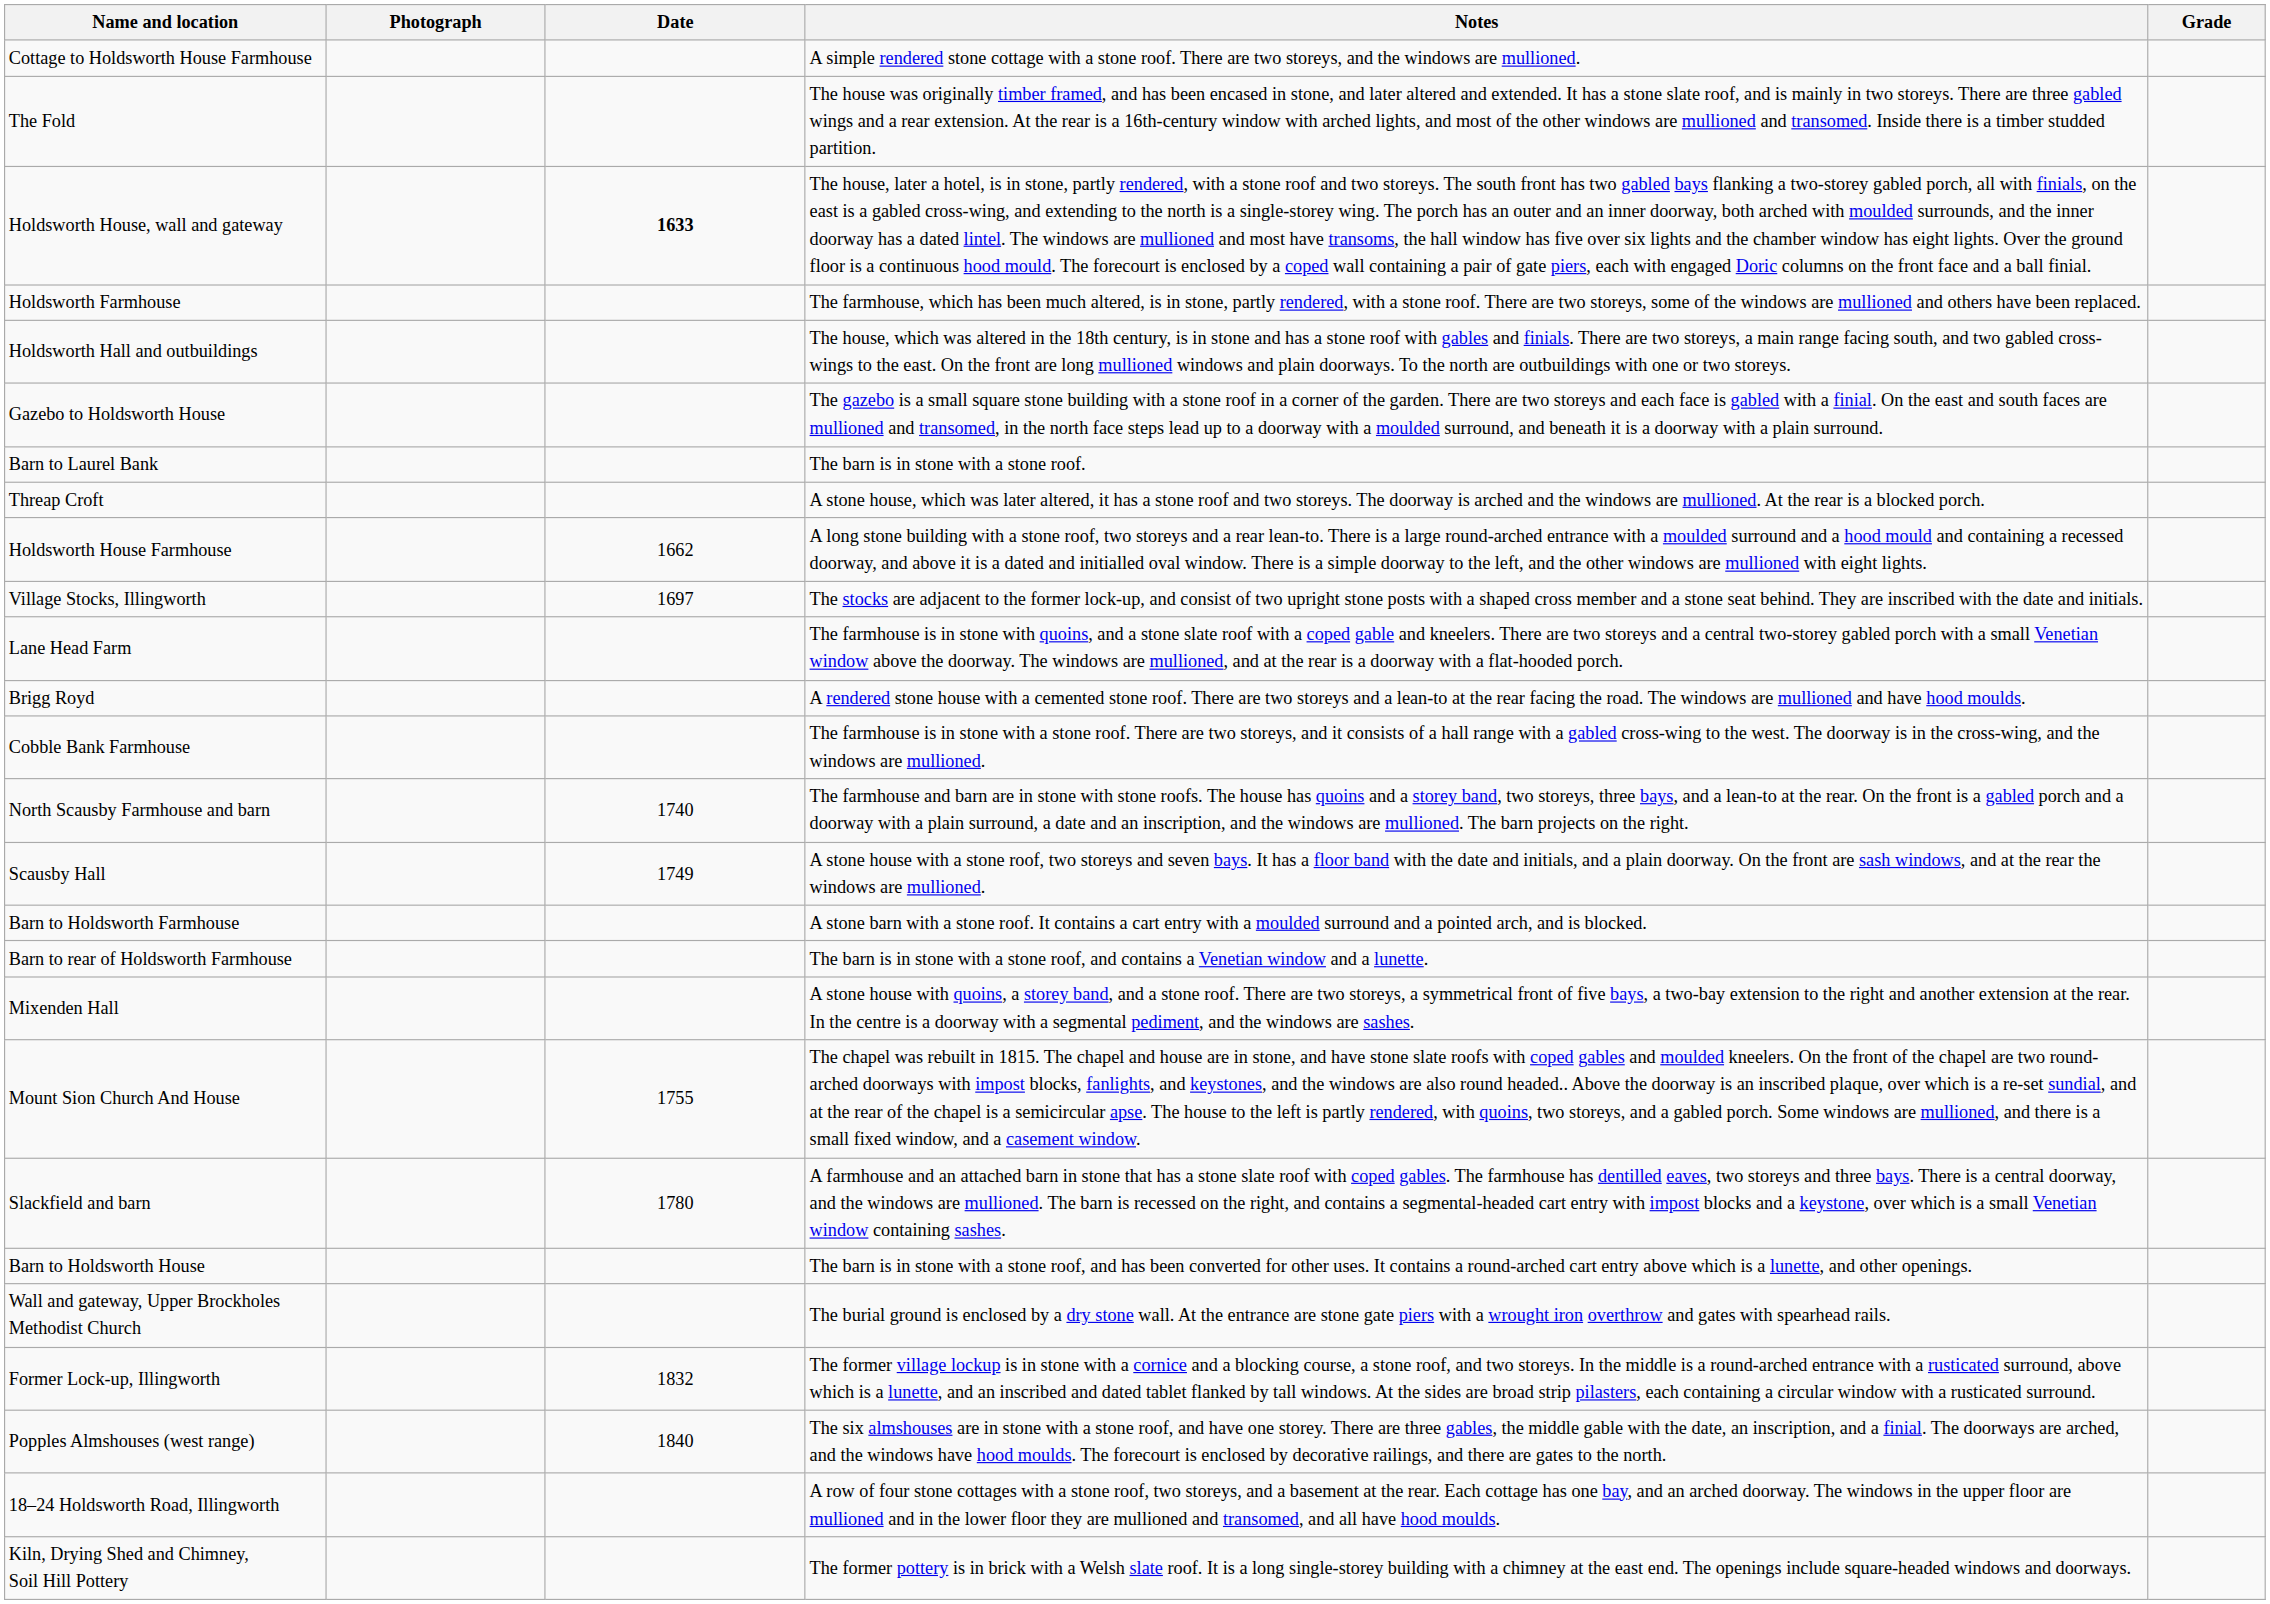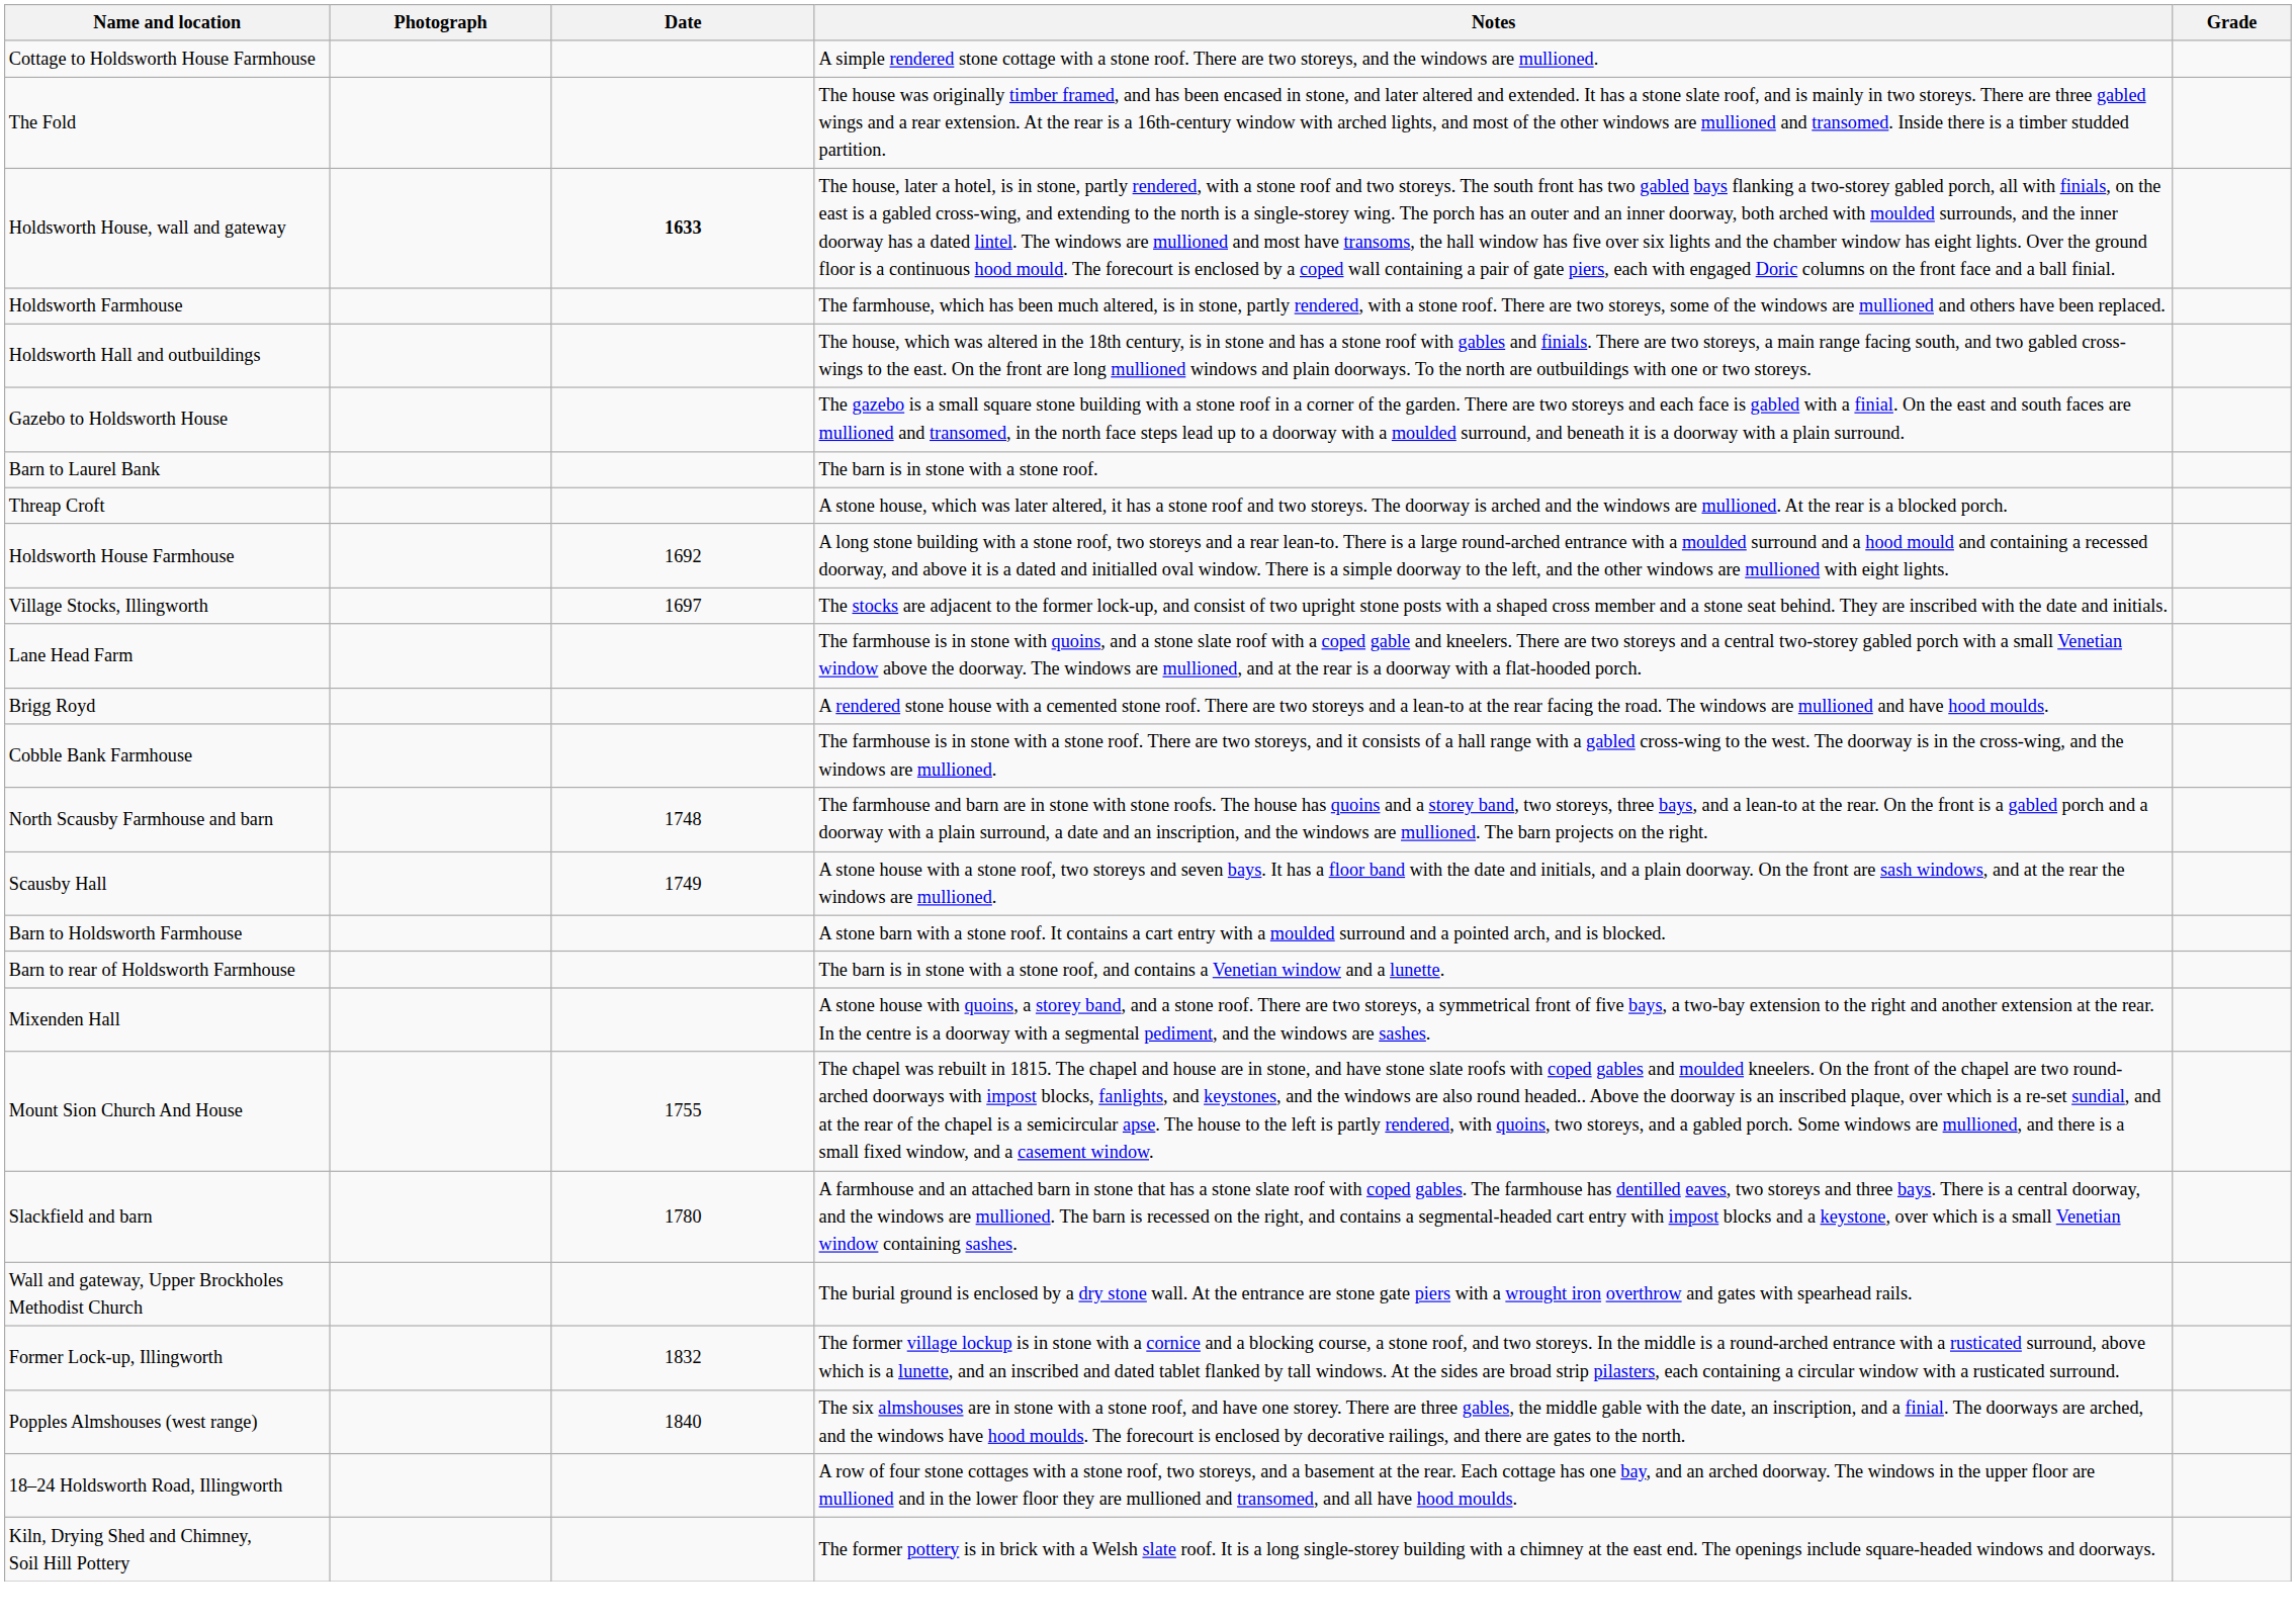 <table class="wikitable sortable plainrowheaders" style="width:100%; border:0; text-align:left; line-height:150%;">
 <tr>
 <th scope="col"  style="width:150px">Name and location</th>
 <th scope="col"  style="width:100px" class="unsortable">Photograph</th>
 <th scope="col"  style="width:120px">Date</th>
 <th scope="col"  style="width:650px" class="unsortable">Notes</th>
 <th scope="col"  style="width:50px">Grade</th>
 </tr>
 <tr>
 <td>Cottage to Holdsworth House Farmhouse<br><small></small></td>
 <td></td>
 <td align="center"></td>
 <td>A simple <a href='#'>rendered</a> stone cottage with a stone roof.  There are two storeys, and the windows are <a href='#'>mullioned</a>.</td>
 <td align="center" ></td>
 </tr>
 <tr>
 <td>The Fold<br><small></small></td>
 <td></td>
 <td align="center"></td>
 <td>The house was originally <a href='#'>timber framed</a>, and has been encased in stone, and later altered and extended.  It has a stone slate roof, and is mainly in two storeys.  There are three <a href='#'>gabled</a> wings and a rear extension.  At the rear is a 16th-century window with arched lights, and most of the other windows are <a href='#'>mullioned</a> and <a href='#'>transomed</a>.  Inside there is a timber studded partition.</td>
 <td align="center" ></td>
 </tr>
 <tr>
 <td>Holdsworth House, wall and gateway<br><small></small></td>
 <td></td>
 <td align="center"><strong>1633</strong></td>
 <td>The house, later a hotel, is in stone, partly <a href='#'>rendered</a>, with a stone roof and two storeys.  The south front has two <a href='#'>gabled</a> <a href='#'>bays</a> flanking a two-storey gabled porch, all with <a href='#'>finials</a>, on the east is a gabled cross-wing, and extending to the north is a single-storey wing.  The porch has an outer and an inner doorway, both arched with <a href='#'>moulded</a> surrounds, and the inner doorway has a dated <a href='#'>lintel</a>.  The windows are <a href='#'>mullioned</a> and most have <a href='#'>transoms</a>, the hall window has five over six lights and the chamber window has eight lights.  Over the ground floor is a continuous <a href='#'>hood mould</a>.  The forecourt is enclosed by a <a href='#'>coped</a> wall containing a pair of gate <a href='#'>piers</a>, each with engaged <a href='#'>Doric</a> columns on the front face and a ball finial.</td>
 <td align="center" ></td>
 </tr>
 <tr>
 <td>Holdsworth Farmhouse<br><small></small></td>
 <td></td>
 <td align="center"></td>
 <td>The farmhouse, which has been much altered, is in stone, partly <a href='#'>rendered</a>, with a stone roof.  There are two storeys, some of the windows are <a href='#'>mullioned</a> and others have been replaced.</td>
 <td align="center" ></td>
 </tr>
 <tr>
 <td>Holdsworth Hall and outbuildings<br><small></small></td>
 <td></td>
 <td align="center"></td>
 <td>The house, which was altered in the 18th century, is in stone and has a stone roof with <a href='#'>gables</a> and <a href='#'>finials</a>.  There are two storeys, a main range facing south, and two gabled cross-wings to the east.  On the front are long <a href='#'>mullioned</a> windows and plain doorways.  To the north are outbuildings with one or two storeys.</td>
 <td align="center" ></td>
 </tr>
 <tr>
 <td>Gazebo to Holdsworth House<br><small></small></td>
 <td></td>
 <td align="center"></td>
 <td>The <a href='#'>gazebo</a> is a small square stone building with a stone roof in a corner of the garden.  There are two storeys and each face is <a href='#'>gabled</a> with a <a href='#'>finial</a>.  On the east and south faces are <a href='#'>mullioned</a> and <a href='#'>transomed</a>, in the north face steps lead up to a doorway with a <a href='#'>moulded</a> surround, and beneath it is a doorway with a plain surround.</td>
 <td align="center" ></td>
 </tr>
 <tr>
 <td>Barn to Laurel Bank<br><small></small></td>
 <td></td>
 <td align="center"></td>
 <td>The barn is in stone with a stone roof.</td>
 <td align="center" ></td>
 </tr>
 <tr>
 <td>Threap Croft<br><small></small></td>
 <td></td>
 <td align="center"></td>
 <td>A stone house, which was later altered, it has a stone roof and two storeys.  The doorway is arched and the windows are <a href='#'>mullioned</a>.  At the rear is a blocked porch.</td>
 <td align="center" ></td>
 </tr>
 <tr>
 <td>Holdsworth House Farmhouse<br><small></small></td>
 <td></td>
-<td align="center">1662</td>
+<td align="center">1692</td>
 <td>A long stone building with a stone roof, two storeys and a rear lean-to.  There is a large round-arched entrance with a <a href='#'>moulded</a> surround and a <a href='#'>hood mould</a> and containing a recessed doorway, and above it is a dated and initialled oval window.  There is a simple doorway to the left, and the other windows are <a href='#'>mullioned</a> with eight lights.</td>
 <td align="center" ></td>
 </tr>
 <tr>
 <td>Village Stocks, Illingworth<br><small></small></td>
 <td></td>
 <td align="center">1697</td>
 <td>The <a href='#'>stocks</a> are adjacent to the former lock-up, and consist of two upright stone posts with a shaped cross member and a stone seat behind. They are inscribed with the date and initials.</td>
 <td align="center" ></td>
 </tr>
 <tr>
 <td>Lane Head Farm<br><small></small></td>
 <td></td>
 <td align="center"></td>
 <td>The farmhouse is in stone with <a href='#'>quoins</a>, and a stone slate roof with a <a href='#'>coped</a> <a href='#'>gable</a> and kneelers.  There are two storeys and a central two-storey gabled porch with a small <a href='#'>Venetian window</a> above the doorway.  The windows are <a href='#'>mullioned</a>, and at the rear is a doorway with a flat-hooded porch.</td>
 <td align="center" ></td>
 </tr>
 <tr>
 <td>Brigg Royd<br><small></small></td>
 <td></td>
 <td align="center"></td>
 <td>A <a href='#'>rendered</a> stone house with a cemented stone roof. There are two storeys and a lean-to at the rear facing the road.  The windows are <a href='#'>mullioned</a> and have <a href='#'>hood moulds</a>.</td>
 <td align="center" ></td>
 </tr>
 <tr>
 <td>Cobble Bank Farmhouse<br><small></small></td>
 <td></td>
 <td align="center"></td>
 <td>The farmhouse is in stone with a stone roof.  There are two storeys, and it consists of a hall range with a <a href='#'>gabled</a> cross-wing to the west.  The doorway is in the cross-wing, and the windows are <a href='#'>mullioned</a>.</td>
 <td align="center" ></td>
 </tr>
 <tr>
 <td>North Scausby Farmhouse and barn<br><small></small></td>
 <td></td>
-<td align="center">1740</td>
+<td align="center">1748</td>
 <td>The farmhouse and barn are in stone with stone roofs.  The house has <a href='#'>quoins</a> and a <a href='#'>storey band</a>, two storeys, three <a href='#'>bays</a>, and a lean-to at the rear.  On the front is a <a href='#'>gabled</a> porch and a doorway with a plain surround, a date and an inscription, and the windows are <a href='#'>mullioned</a>.  The barn projects on the right.</td>
 <td align="center" ></td>
 </tr>
 <tr>
 <td>Scausby Hall<br><small></small></td>
 <td></td>
 <td align="center">1749</td>
 <td>A stone house with a stone roof, two storeys and seven <a href='#'>bays</a>.  It has a <a href='#'>floor band</a> with the date and initials, and a plain doorway.  On the front are <a href='#'>sash windows</a>, and at the rear the windows are <a href='#'>mullioned</a>.</td>
 <td align="center" ></td>
 </tr>
 <tr>
 <td>Barn to Holdsworth Farmhouse<br><small></small></td>
 <td></td>
 <td align="center"></td>
 <td>A stone barn with a stone roof.  It contains a cart entry with a <a href='#'>moulded</a> surround and a pointed arch, and is blocked.</td>
 <td align="center" ></td>
 </tr>
 <tr>
 <td>Barn to rear of Holdsworth Farmhouse<br><small></small></td>
 <td></td>
 <td align="center"></td>
 <td>The barn is in stone with a stone roof, and contains a <a href='#'>Venetian window</a> and a <a href='#'>lunette</a>.</td>
 <td align="center" ></td>
 </tr>
 <tr>
 <td>Mixenden Hall<br><small></small></td>
 <td></td>
 <td align="center"></td>
 <td>A stone house with <a href='#'>quoins</a>, a <a href='#'>storey band</a>, and a stone roof.  There are two storeys, a symmetrical front of five <a href='#'>bays</a>, a two-bay extension to the right and another extension at the rear.  In the centre is a doorway with a segmental <a href='#'>pediment</a>, and the windows are <a href='#'>sashes</a>.</td>
 <td align="center" ></td>
 </tr>
 <tr>
 <td>Mount Sion Church And House<br><small></small></td>
 <td></td>
 <td align="center">1755</td>
 <td>The chapel was rebuilt in 1815.  The chapel and house are in stone, and have stone slate roofs with <a href='#'>coped</a> <a href='#'>gables</a> and <a href='#'>moulded</a> kneelers.  On the front of the chapel are two round-arched doorways with <a href='#'>impost</a> blocks, <a href='#'>fanlights</a>, and <a href='#'>keystones</a>, and the windows are also round headed.. Above the doorway is an inscribed plaque, over which is a re-set <a href='#'>sundial</a>, and at the rear of the chapel is a semicircular <a href='#'>apse</a>.  The house to the left is partly <a href='#'>rendered</a>, with <a href='#'>quoins</a>, two storeys, and a gabled porch.  Some windows are <a href='#'>mullioned</a>, and there is a small fixed window, and a <a href='#'>casement window</a>.</td>
 <td align="center" ></td>
 </tr>
 <tr>
 <td>Slackfield and barn<br><small></small></td>
 <td></td>
 <td align="center">1780</td>
 <td>A farmhouse and an attached barn in stone that has a stone slate roof with <a href='#'>coped</a> <a href='#'>gables</a>.  The farmhouse has <a href='#'>dentilled</a> <a href='#'>eaves</a>, two storeys and three <a href='#'>bays</a>.  There is a central doorway, and the windows are <a href='#'>mullioned</a>.  The barn is recessed on the right, and contains a segmental-headed cart entry with <a href='#'>impost</a> blocks and a <a href='#'>keystone</a>, over which is a small <a href='#'>Venetian window</a> containing <a href='#'>sashes</a>.</td>
 <td align="center" ></td>
 </tr>
 <tr>
-<td>Barn to Holdsworth House<br><small></small></td>
-<td></td>
-<td align="center"></td>
-<td>The barn is in stone with a stone roof, and has been converted for other uses.  It contains a round-arched cart entry above which is a <a href='#'>lunette</a>, and other openings.</td>
-<td align="center" ></td>
-</tr>
-<tr>
 <td>Wall and gateway, Upper Brockholes Methodist Church<br><small></small></td>
 <td></td>
 <td align="center"></td>
 <td>The burial ground is enclosed by a <a href='#'>dry stone</a> wall.  At the entrance are stone gate <a href='#'>piers</a> with a <a href='#'>wrought iron</a> <a href='#'>overthrow</a> and gates with spearhead rails.</td>
 <td align="center" ></td>
 </tr>
 <tr>
 <td>Former Lock-up, Illingworth<br><small></small></td>
 <td></td>
 <td align="center">1832</td>
 <td>The former <a href='#'>village lockup</a> is in stone with a <a href='#'>cornice</a> and a blocking course, a stone roof, and two storeys.  In the middle is a round-arched entrance with a <a href='#'>rusticated</a> surround, above which is a <a href='#'>lunette</a>, and an inscribed and dated tablet flanked by tall windows.  At the sides are broad strip <a href='#'>pilasters</a>, each containing a circular window with a rusticated surround.</td>
 <td align="center" ></td>
 </tr>
 <tr>
 <td>Popples Almshouses (west range)<br><small></small></td>
 <td></td>
 <td align="center">1840</td>
 <td>The six <a href='#'>almshouses</a> are in stone with a stone roof, and have one storey.  There are three <a href='#'>gables</a>, the middle gable with the date, an inscription, and a <a href='#'>finial</a>.  The doorways are arched, and the windows have <a href='#'>hood moulds</a>.  The forecourt is enclosed by decorative railings, and there are gates to the north.</td>
 <td align="center" ></td>
 </tr>
 <tr>
 <td>18–24 Holdsworth Road, Illingworth<br><small></small></td>
 <td></td>
 <td align="center"></td>
 <td>A row of four stone cottages with a stone roof, two storeys, and a basement at the rear.  Each cottage has one <a href='#'>bay</a>, and an arched doorway.  The windows in the upper floor are <a href='#'>mullioned</a> and in the lower floor they are mullioned and <a href='#'>transomed</a>, and all have <a href='#'>hood moulds</a>.</td>
 <td align="center" ></td>
 </tr>
 <tr>
 <td>Kiln, Drying Shed and Chimney,<br>Soil Hill Pottery<br><small></small></td>
 <td></td>
 <td align="center"></td>
 <td>The former <a href='#'>pottery</a> is in brick with a Welsh <a href='#'>slate</a> roof.  It is a long single-storey building with a chimney at the east end.  The openings include square-headed windows and doorways.</td>
 <td align="center" ></td>
 </tr>
 <tr>
 </tr>
 </table>
